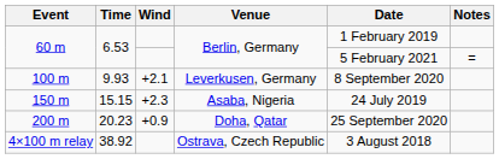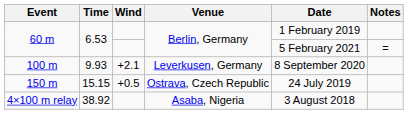 <table class=wikitable style=text-align:center>
 <tr>
 <th>Event</th>
 <th>Time</th>
 <th>Wind</th>
 <th>Venue</th>
 <th>Date</th>
 <th>Notes</th>
 </tr>
 <tr>
 <td rowspan=2><a href='#'>60&nbsp;m</a></td>
 <td rowspan=2>6.53</td>
 <td></td>
 <td rowspan=2><a href='#'>Berlin</a>, Germany</td>
 <td>1 February 2019</td>
 <td></td>
 </tr>
 <tr>
 <td></td>
 <td>5 February 2021</td>
 <td>=</td>
 </tr>
 <tr>
 <td><a href='#'>100&nbsp;m</a></td>
 <td>9.93</td>
 <td>+2.1</td>
 <td><a href='#'>Leverkusen</a>, Germany</td>
 <td>8 September 2020</td>
 <td></td>
 </tr>
 <tr>
 <td><a href='#'>150&nbsp;m</a></td>
 <td>15.15</td>
-<td>+2.3</td>
-<td><a href='#'>Asaba</a>, Nigeria</td>
+<td>+0.5</td>
+<td><a href='#'>Ostrava</a>, Czech Republic</td>
 <td>24 July 2019</td>
-<td></td>
-</tr>
-<tr>
-<td><a href='#'>200&nbsp;m</a></td>
-<td>20.23</td>
-<td>+0.9</td>
-<td><a href='#'>Doha</a>, <a href='#'>Qatar</a></td>
-<td>25 September 2020</td>
 <td></td>
 </tr>
 <tr>
 <td><a href='#'>4×100&nbsp;m relay</a></td>
 <td>38.92</td>
 <td></td>
-<td><a href='#'>Ostrava</a>, Czech Republic</td>
+<td><a href='#'>Asaba</a>, Nigeria</td>
 <td>3 August 2018</td>
 <td></td>
 </tr>
 </table>
